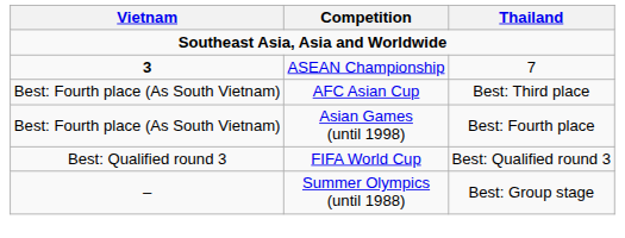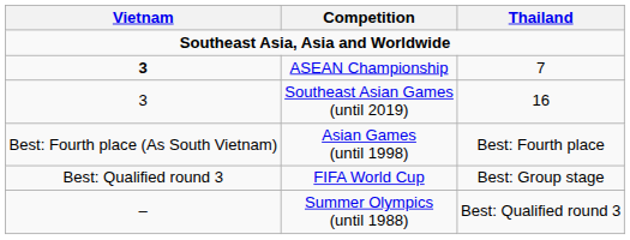 <table class="wikitable sortable"  style="width:auto; margin:auto;">
 <tr>
 <th><a href='#'>Vietnam</a></th>
 <th>Competition</th>
 <th><a href='#'>Thailand</a></th>
 </tr>
 <tr style="text-align:center;">
 <td colspan="3"><strong>Southeast Asia, Asia and Worldwide</strong></td>
 </tr>
 <tr style="text-align:center;">
 <td><strong>3</strong></td>
 <td><a href='#'>ASEAN Championship</a></td>
 <td>7</td>
 </tr>
 <tr style="text-align:center;">
-<td>Best: Fourth place (As South Vietnam)</td>
-<td><a href='#'>AFC Asian Cup</a></td>
-<td>Best: Third place</td>
+<td>3</td>
+<td><a href='#'>Southeast Asian Games</a><br>(until 2019)</td>
+<td>16</td>
 </tr>
 <tr style="text-align:center;">
 <td>Best: Fourth place (As South Vietnam)</td>
 <td><a href='#'>Asian Games</a><br>(until 1998)</td>
 <td>Best: Fourth place</td>
 </tr>
 <tr style="text-align:center;">
 <td>Best: Qualified round 3</td>
 <td><a href='#'>FIFA World Cup</a></td>
-<td>Best: Qualified round 3</td>
+<td>Best: Group stage</td>
 </tr>
 <tr style="text-align:center;">
 <td>–</td>
 <td><a href='#'>Summer Olympics</a><br>(until 1988)</td>
-<td>Best: Group stage</td>
+<td>Best: Qualified round 3</td>
 </tr>
 </table>
